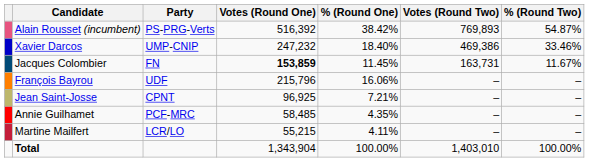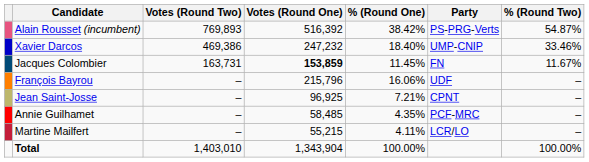 <table class="wikitable" style="text-align:right">
 <tr>
 <th></th>
 <th>Candidate</th>
-<th>Party</th>
+<th>Votes (Round Two)</th>
 <th>Votes (Round One)</th>
 <th>% (Round One)</th>
-<th>Votes (Round Two)</th>
+<th>Party</th>
 <th>% (Round Two)</th>
 </tr>
 <tr>
 <td bgcolor="#E75480"> </td>
 <td align=left><a href='#'>Alain Rousset</a> <em>(incumbent)</em></td>
-<td align=left><a href='#'>PS</a>-<a href='#'>PRG</a>-<a href='#'>Verts</a></td>
+<td>769,893</td>
 <td>516,392</td>
 <td>38.42%</td>
-<td>769,893</td>
+<td align=left><a href='#'>PS</a>-<a href='#'>PRG</a>-<a href='#'>Verts</a></td>
 <td>54.87%</td>
 </tr>
 <tr>
 <td bgcolor="#0000C8"> </td>
 <td align=left><a href='#'>Xavier Darcos</a></td>
-<td align=left><a href='#'>UMP</a>-<a href='#'>CNIP</a></td>
+<td>469,386</td>
 <td>247,232</td>
 <td>18.40%</td>
-<td>469,386</td>
+<td align=left><a href='#'>UMP</a>-<a href='#'>CNIP</a></td>
 <td>33.46%</td>
 </tr>
 <tr>
 <td bgcolor="#004A77"> </td>
 <td align=left>Jacques Colombier</td>
-<td align=left><a href='#'>FN</a></td>
+<td>163,731</td>
 <td><strong>153,859</strong></td>
 <td>11.45%</td>
-<td>163,731</td>
+<td align=left><a href='#'>FN</a></td>
 <td>11.67%</td>
 </tr>
 <tr>
 <td bgcolor="#FF7F00"> </td>
 <td align=left><a href='#'>François Bayrou</a></td>
-<td align=left><a href='#'>UDF</a></td>
+<td>–</td>
 <td>215,796</td>
 <td>16.06%</td>
-<td>–</td>
+<td align=left><a href='#'>UDF</a></td>
 <td>–</td>
 </tr>
 <tr>
 <td bgcolor="#BDB76B"> </td>
 <td align=left><a href='#'>Jean Saint-Josse</a></td>
-<td align=left><a href='#'>CPNT</a></td>
+<td>–</td>
 <td>96,925</td>
 <td>7.21%</td>
-<td>–</td>
+<td align=left><a href='#'>CPNT</a></td>
 <td>–</td>
 </tr>
 <tr>
 <td bgcolor="red"> </td>
 <td align=left>Annie Guilhamet</td>
-<td align=left><a href='#'>PCF</a>-<a href='#'>MRC</a></td>
+<td>–</td>
 <td>58,485</td>
 <td>4.35%</td>
-<td>–</td>
+<td align=left><a href='#'>PCF</a>-<a href='#'>MRC</a></td>
 <td>–</td>
 </tr>
 <tr>
 <td bgcolor="#C41E3A"> </td>
 <td align=left>Martine Mailfert</td>
-<td align=left><a href='#'>LCR</a>/<a href='#'>LO</a></td>
+<td>–</td>
 <td>55,215</td>
 <td>4.11%</td>
-<td>–</td>
+<td align=left><a href='#'>LCR</a>/<a href='#'>LO</a></td>
 <td>–</td>
 </tr>
 <tr>
 <td></td>
 <td align=left><strong>Total</strong></td>
-<td align=left></td>
+<td>1,403,010</td>
 <td>1,343,904</td>
 <td>100.00%</td>
-<td>1,403,010</td>
+<td align=left></td>
 <td>100.00%</td>
 </tr>
 </table>
